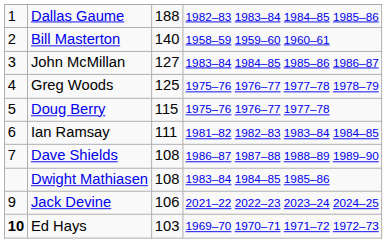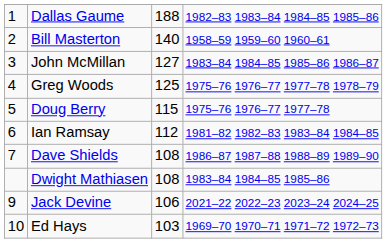 <table class="wikitable">
 <tr>
 </tr>
 <tr>
 <td>1</td>
 <td><a href='#'>Dallas Gaume</a></td>
 <td>188</td>
 <td style="font-size:80%;"><a href='#'>1982–83</a> <a href='#'>1983–84</a> <a href='#'>1984–85</a> <a href='#'>1985–86</a></td>
 </tr>
 <tr>
 <td>2</td>
 <td><a href='#'>Bill Masterton</a></td>
 <td>140</td>
 <td style="font-size:80%;"><a href='#'>1958–59</a> <a href='#'>1959–60</a> <a href='#'>1960–61</a></td>
 </tr>
 <tr>
 <td>3</td>
 <td>John McMillan</td>
 <td>127</td>
 <td style="font-size:80%;"><a href='#'>1983–84</a> <a href='#'>1984–85</a> <a href='#'>1985–86</a> <a href='#'>1986–87</a></td>
 </tr>
 <tr>
 <td>4</td>
 <td>Greg Woods</td>
 <td>125</td>
 <td style="font-size:80%;"><a href='#'>1975–76</a> <a href='#'>1976–77</a> <a href='#'>1977–78</a> <a href='#'>1978–79</a></td>
 </tr>
 <tr>
 <td>5</td>
 <td><a href='#'>Doug Berry</a></td>
 <td>115</td>
 <td style="font-size:80%;"><a href='#'>1975–76</a> <a href='#'>1976–77</a> <a href='#'>1977–78</a></td>
 </tr>
 <tr>
 <td>6</td>
 <td>Ian Ramsay</td>
-<td>111</td>
+<td>112</td>
 <td style="font-size:80%;"><a href='#'>1981–82</a> <a href='#'>1982–83</a> <a href='#'>1983–84</a> <a href='#'>1984–85</a></td>
 </tr>
 <tr>
 <td>7</td>
 <td><a href='#'>Dave Shields</a></td>
 <td>108</td>
 <td style="font-size:80%;"><a href='#'>1986–87</a> <a href='#'>1987–88</a> <a href='#'>1988–89</a> <a href='#'>1989–90</a></td>
 </tr>
 <tr>
 <td></td>
 <td><a href='#'>Dwight Mathiasen</a></td>
 <td>108</td>
 <td style="font-size:80%;"><a href='#'>1983–84</a> <a href='#'>1984–85</a> <a href='#'>1985–86</a></td>
 </tr>
 <tr>
 <td>9</td>
 <td><a href='#'>Jack Devine</a></td>
 <td>106</td>
 <td style="font-size:80%;"><a href='#'>2021–22</a> <a href='#'>2022–23</a> <a href='#'>2023–24</a> <a href='#'>2024–25</a></td>
 </tr>
 <tr>
-<td><strong>10</strong></td>
+<td>10</td>
 <td>Ed Hays</td>
 <td>103</td>
 <td style="font-size:80%;"><a href='#'>1969–70</a> <a href='#'>1970–71</a> <a href='#'>1971–72</a> <a href='#'>1972–73</a></td>
 </tr>
 </table>
